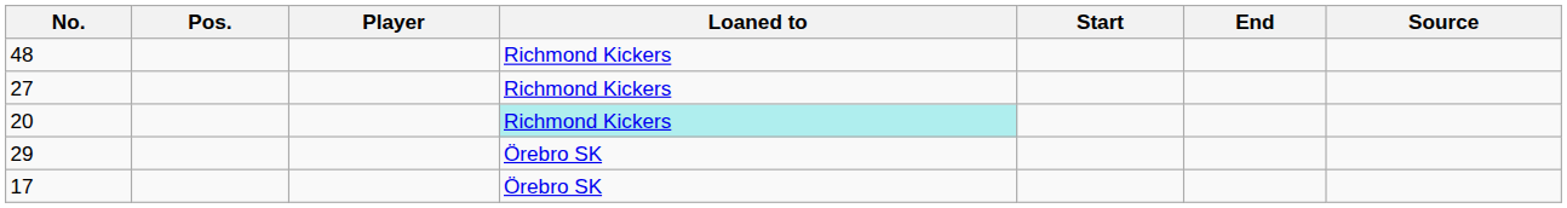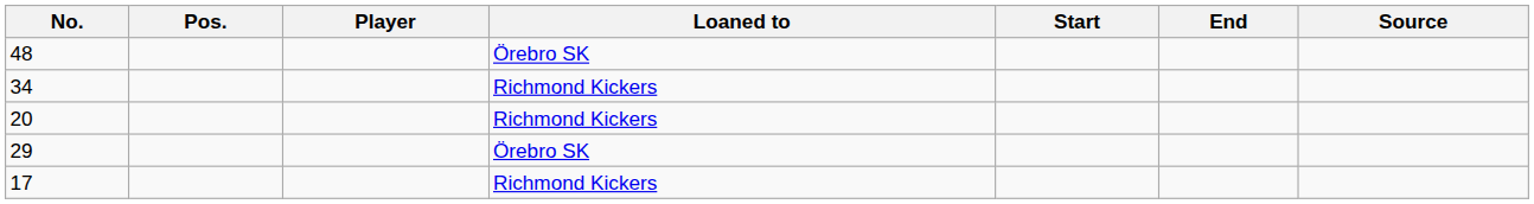 <table class="wikitable sortable" style="width:90%; text-align:center; font-size:95%; text-align:left;">
 <tr>
 <th><strong>No.</strong></th>
 <th><strong>Pos.</strong></th>
 <th><strong>Player</strong></th>
 <th><strong>Loaned to</strong></th>
 <th><strong>Start</strong></th>
 <th><strong>End</strong></th>
 <th><strong>Source</strong></th>
 </tr>
 <tr>
 <td>48</td>
 <td align=center></td>
 <td></td>
-<td> <a href='#'>Richmond Kickers</a></td>
+<td> <a href='#'>Örebro SK</a></td>
 <td></td>
 <td></td>
 <td></td>
 </tr>
 <tr>
-<td>27</td>
+<td>34</td>
 <td align=center></td>
 <td></td>
 <td> <a href='#'>Richmond Kickers</a></td>
 <td></td>
 <td></td>
 <td></td>
 </tr>
 <tr>
 <td>20</td>
 <td align=center></td>
 <td></td>
-<td style="background: paleturquoise;"> <a href='#'>Richmond Kickers</a></td>
+<td> <a href='#'>Richmond Kickers</a></td>
 <td></td>
 <td></td>
 <td></td>
 </tr>
 <tr>
 <td>29</td>
 <td align=center></td>
 <td></td>
 <td> <a href='#'>Örebro SK</a></td>
 <td></td>
 <td></td>
 <td></td>
 </tr>
 <tr>
 <td>17</td>
 <td align=center></td>
 <td></td>
-<td> <a href='#'>Örebro SK</a></td>
+<td> <a href='#'>Richmond Kickers</a></td>
 <td></td>
 <td></td>
 <td></td>
 </tr>
 </table>
